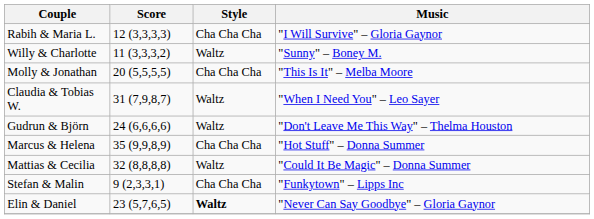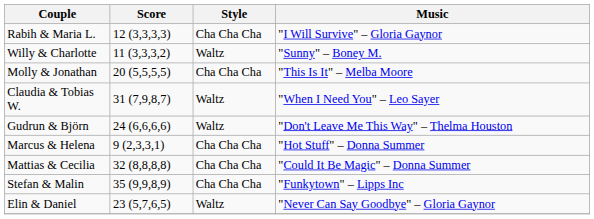 <table class="wikitable">
 <tr>
 <th width="130">Couple</th>
 <th width="100">Score</th>
 <th width="100">Style</th>
 <th width="400">Music</th>
 </tr>
 <tr>
 <td>Rabih & Maria L.</td>
 <td>12 (3,3,3,3)</td>
 <td>Cha Cha Cha</td>
 <td>"<a href='#'>I Will Survive</a>" – <a href='#'>Gloria Gaynor</a></td>
 </tr>
 <tr>
 <td>Willy & Charlotte</td>
 <td>11 (3,3,3,2)</td>
 <td>Waltz</td>
 <td>"<a href='#'>Sunny</a>" – <a href='#'>Boney M.</a></td>
 </tr>
 <tr>
 <td>Molly & Jonathan</td>
 <td>20 (5,5,5,5)</td>
 <td>Cha Cha Cha</td>
 <td>"<a href='#'>This Is It</a>" – <a href='#'>Melba Moore</a></td>
 </tr>
 <tr>
 <td>Claudia & Tobias W.</td>
 <td>31 (7,9,8,7)</td>
 <td>Waltz</td>
 <td>"<a href='#'>When I Need You</a>" – <a href='#'>Leo Sayer</a></td>
 </tr>
 <tr>
 <td>Gudrun & Björn</td>
 <td>24 (6,6,6,6)</td>
 <td>Waltz</td>
 <td>"<a href='#'>Don't Leave Me This Way</a>" – <a href='#'>Thelma Houston</a></td>
 </tr>
 <tr>
 <td>Marcus & Helena</td>
-<td>35 (9,9,8,9)</td>
+<td>9 (2,3,3,1)</td>
 <td>Cha Cha Cha</td>
 <td>"<a href='#'>Hot Stuff</a>" – <a href='#'>Donna Summer</a></td>
 </tr>
 <tr>
 <td>Mattias & Cecilia</td>
 <td>32 (8,8,8,8)</td>
-<td>Waltz</td>
+<td>Cha Cha Cha</td>
 <td>"<a href='#'>Could It Be Magic</a>" – <a href='#'>Donna Summer</a></td>
 </tr>
 <tr>
 <td>Stefan & Malin</td>
-<td>9 (2,3,3,1)</td>
+<td>35 (9,9,8,9)</td>
 <td>Cha Cha Cha</td>
 <td>"<a href='#'>Funkytown</a>" – <a href='#'>Lipps Inc</a></td>
 </tr>
 <tr>
 <td>Elin & Daniel</td>
 <td>23 (5,7,6,5)</td>
-<td><strong>Waltz</strong></td>
+<td>Waltz</td>
 <td>"<a href='#'>Never Can Say Goodbye</a>" – <a href='#'>Gloria Gaynor</a></td>
 </tr>
 <tr>
 </tr>
 </table>
